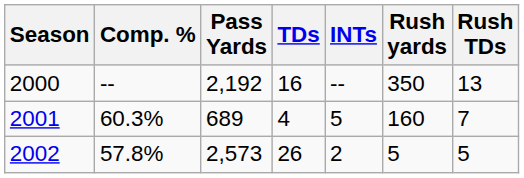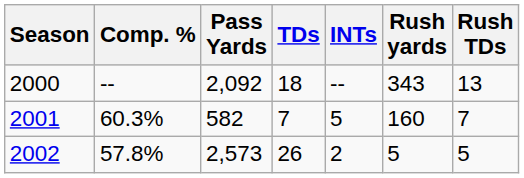 <table class="wikitable">
 <tr>
 <th>Season</th>
 <th>Comp. %</th>
 <th>Pass<br>Yards</th>
 <th><a href='#'>TDs</a></th>
 <th><a href='#'>INTs</a></th>
 <th>Rush<br>yards</th>
 <th>Rush<br>TDs</th>
 </tr>
 <tr>
 <td>2000</td>
 <td>--</td>
-<td>2,192</td>
-<td>16</td>
+<td>2,092</td>
+<td>18</td>
 <td>--</td>
-<td>350</td>
+<td>343</td>
 <td>13</td>
 </tr>
 <tr>
 <td><a href='#'>2001</a></td>
 <td>60.3%</td>
-<td>689</td>
-<td>4</td>
+<td>582</td>
+<td>7</td>
 <td>5</td>
 <td>160</td>
 <td>7</td>
 </tr>
 <tr>
 <td><a href='#'>2002</a></td>
 <td>57.8%</td>
 <td>2,573</td>
 <td>26</td>
 <td>2</td>
 <td>5</td>
 <td>5</td>
 </tr>
 </table>
